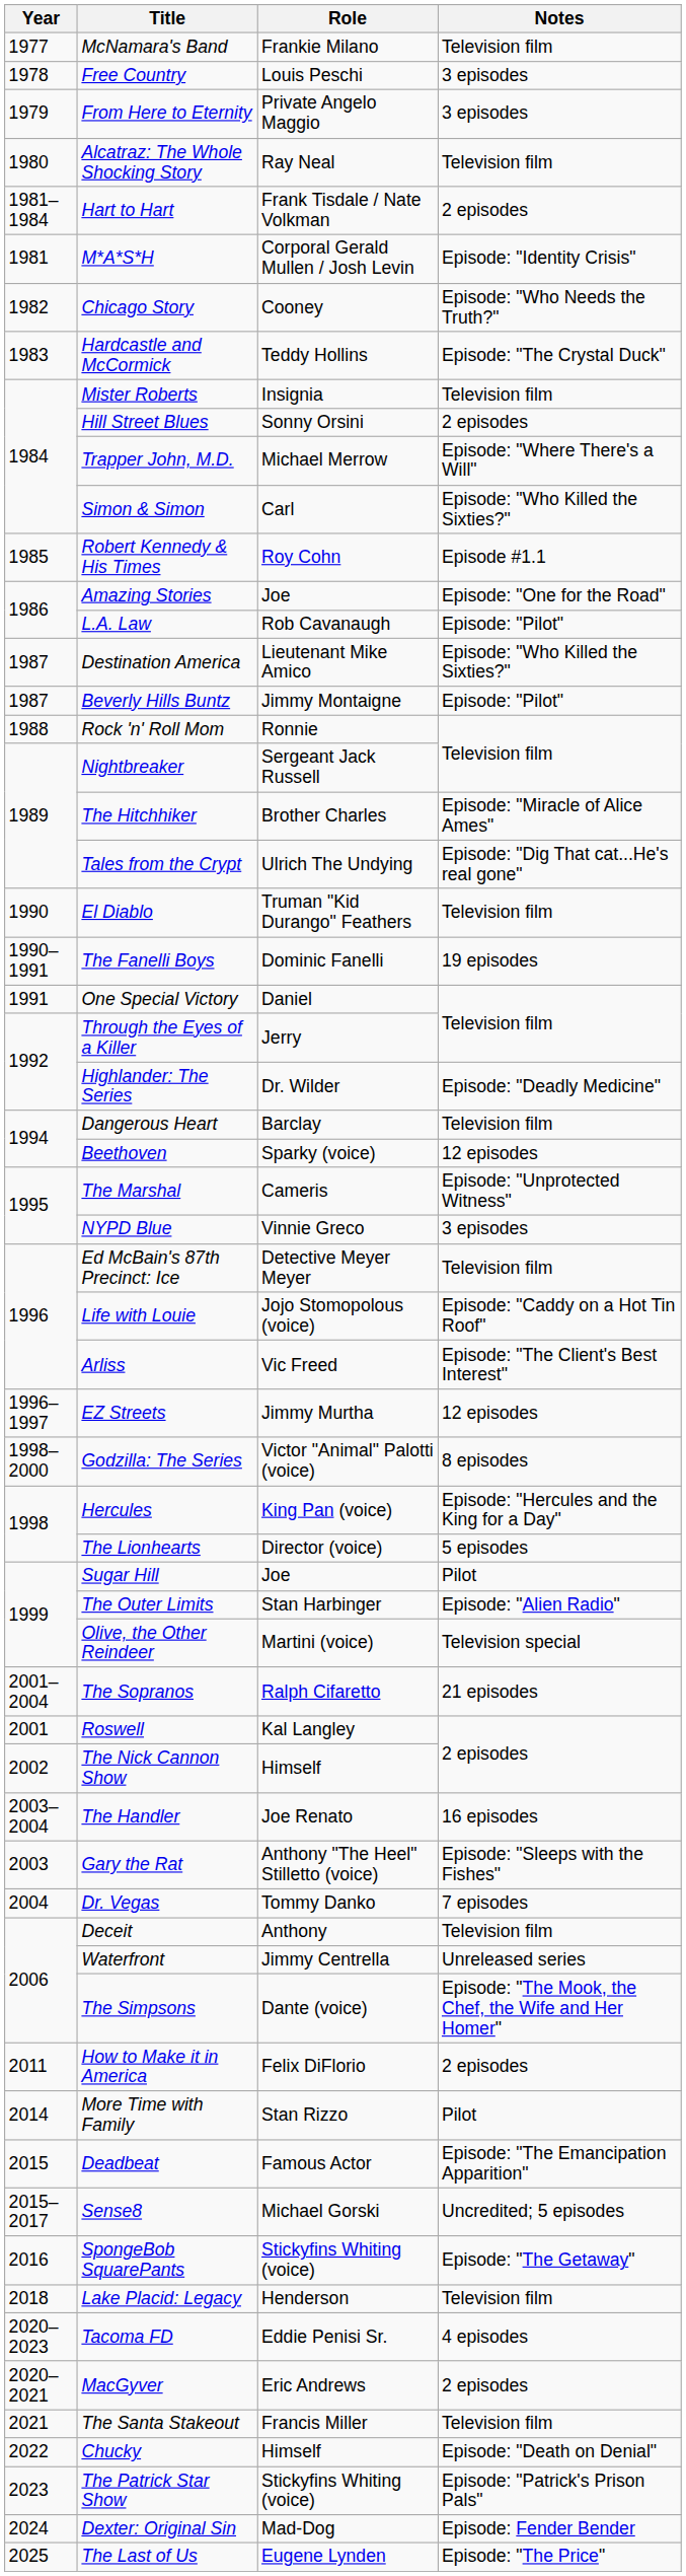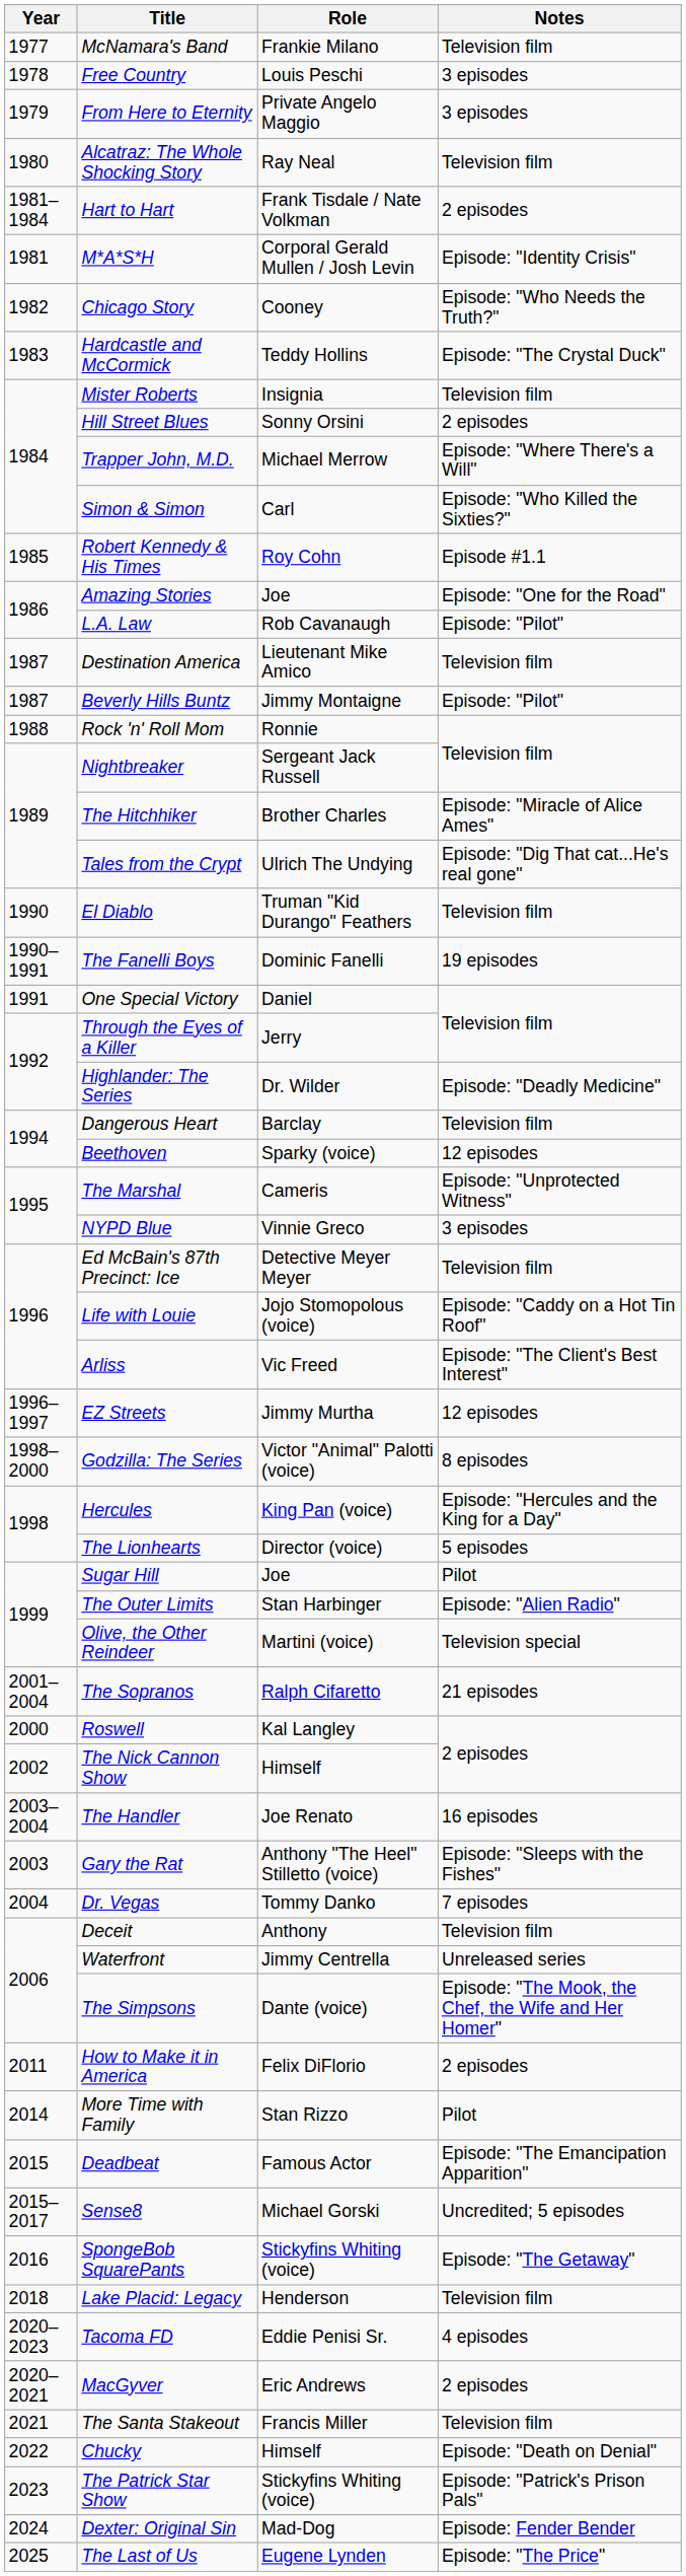 <table class="wikitable sortable">
 <tr>
 <th>Year</th>
 <th>Title</th>
 <th>Role</th>
 <th class="unsortable">Notes</th>
 </tr>
 <tr>
 <td>1977</td>
 <td><em>McNamara's Band</em></td>
 <td>Frankie Milano</td>
 <td>Television film</td>
 </tr>
 <tr>
 <td>1978</td>
 <td><em><a href='#'>Free Country</a></em></td>
 <td>Louis Peschi</td>
 <td>3 episodes</td>
 </tr>
 <tr>
 <td>1979</td>
 <td><em><a href='#'>From Here to Eternity</a></em></td>
 <td>Private Angelo Maggio</td>
 <td>3 episodes</td>
 </tr>
 <tr>
 <td>1980</td>
 <td><em><a href='#'>Alcatraz: The Whole Shocking Story</a></em></td>
 <td>Ray Neal</td>
 <td>Television film</td>
 </tr>
 <tr>
 <td>1981–1984</td>
 <td><em><a href='#'>Hart to Hart</a></em></td>
 <td>Frank Tisdale / Nate Volkman</td>
 <td>2 episodes</td>
 </tr>
 <tr>
 <td>1981</td>
 <td><em><a href='#'>M*A*S*H</a></em></td>
 <td>Corporal Gerald Mullen / Josh Levin</td>
 <td>Episode: "Identity Crisis"</td>
 </tr>
 <tr>
 <td>1982</td>
 <td><em><a href='#'>Chicago Story</a></em></td>
 <td>Cooney</td>
 <td>Episode: "Who Needs the Truth?"</td>
 </tr>
 <tr>
 <td>1983</td>
 <td><em><a href='#'>Hardcastle and McCormick</a></em></td>
 <td>Teddy Hollins</td>
 <td>Episode: "The Crystal Duck"</td>
 </tr>
 <tr>
 <td rowspan="4">1984</td>
 <td><em><a href='#'>Mister Roberts</a></em></td>
 <td>Insignia</td>
 <td>Television film</td>
 </tr>
 <tr>
 <td><em><a href='#'>Hill Street Blues</a></em></td>
 <td>Sonny Orsini</td>
 <td>2 episodes</td>
 </tr>
 <tr>
 <td><em><a href='#'>Trapper John, M.D.</a></em></td>
 <td>Michael Merrow</td>
 <td>Episode: "Where There's a Will"</td>
 </tr>
 <tr>
 <td><em><a href='#'>Simon & Simon</a></em></td>
 <td>Carl</td>
 <td>Episode: "Who Killed the Sixties?"</td>
 </tr>
 <tr>
 <td>1985</td>
 <td><em><a href='#'>Robert Kennedy & His Times</a></em></td>
 <td><a href='#'>Roy Cohn</a></td>
 <td>Episode #1.1</td>
 </tr>
 <tr>
 <td rowspan="2">1986</td>
 <td><em><a href='#'>Amazing Stories</a></em></td>
 <td>Joe</td>
 <td>Episode: "One for the Road"</td>
 </tr>
 <tr>
 <td><em><a href='#'>L.A. Law</a></em></td>
 <td>Rob Cavanaugh</td>
 <td>Episode: "Pilot"</td>
 </tr>
 <tr>
 <td>1987</td>
 <td><em>Destination America</em></td>
 <td>Lieutenant Mike Amico</td>
-<td>Episode: "Who Killed the Sixties?"</td>
+<td>Television film</td>
 </tr>
 <tr>
 <td>1987</td>
 <td><em><a href='#'>Beverly Hills Buntz</a></em></td>
 <td>Jimmy Montaigne</td>
 <td>Episode: "Pilot"</td>
 </tr>
 <tr>
 <td>1988</td>
 <td><em>Rock 'n' Roll Mom</em></td>
 <td>Ronnie</td>
 <td rowspan="2">Television film</td>
 </tr>
 <tr>
 <td rowspan="3">1989</td>
 <td><em><a href='#'>Nightbreaker</a></em></td>
 <td>Sergeant Jack Russell</td>
 </tr>
 <tr>
 <td data-sort-value="Hitchhiker, The"><em><a href='#'>The Hitchhiker</a></em></td>
 <td>Brother Charles</td>
 <td>Episode: "Miracle of Alice Ames"</td>
 </tr>
 <tr>
 <td><em><a href='#'>Tales from the Crypt</a></em></td>
 <td>Ulrich The Undying</td>
 <td>Episode: "Dig That cat...He's real gone"</td>
 </tr>
 <tr>
 <td>1990</td>
 <td><em><a href='#'>El Diablo</a></em></td>
 <td>Truman "Kid Durango" Feathers</td>
 <td>Television film</td>
 </tr>
 <tr>
 <td>1990–1991</td>
 <td data-sort-value="Fanelli Boys, The"><em><a href='#'>The Fanelli Boys</a></em></td>
 <td>Dominic Fanelli</td>
 <td>19 episodes</td>
 </tr>
 <tr>
 <td>1991</td>
 <td><em>One Special Victory</em></td>
 <td>Daniel</td>
 <td rowspan="2">Television film</td>
 </tr>
 <tr>
 <td rowspan="2">1992</td>
 <td><em><a href='#'>Through the Eyes of a Killer</a></em></td>
 <td>Jerry</td>
 </tr>
 <tr>
 <td><em><a href='#'>Highlander: The Series</a></em></td>
 <td>Dr. Wilder</td>
 <td>Episode: "Deadly Medicine"</td>
 </tr>
 <tr>
 <td rowspan="2">1994</td>
 <td><em>Dangerous Heart</em></td>
 <td>Barclay</td>
 <td>Television film</td>
 </tr>
 <tr>
 <td><em><a href='#'>Beethoven</a></em></td>
 <td>Sparky (voice)</td>
 <td>12 episodes</td>
 </tr>
 <tr>
 <td rowspan="2">1995</td>
 <td data-sort-value="Marshal, The"><em><a href='#'>The Marshal</a></em></td>
 <td>Cameris</td>
 <td>Episode: "Unprotected Witness"</td>
 </tr>
 <tr>
 <td><em><a href='#'>NYPD Blue</a></em></td>
 <td>Vinnie Greco</td>
 <td>3 episodes</td>
 </tr>
 <tr>
 <td rowspan="3">1996</td>
 <td><em>Ed McBain's 87th Precinct: Ice</em></td>
 <td>Detective Meyer Meyer</td>
 <td>Television film</td>
 </tr>
 <tr>
 <td><em><a href='#'>Life with Louie</a></em></td>
 <td>Jojo Stomopolous (voice)</td>
 <td>Episode: "Caddy on a Hot Tin Roof"</td>
 </tr>
 <tr>
 <td><em><a href='#'>Arliss</a></em></td>
 <td>Vic Freed</td>
 <td>Episode: "The Client's Best Interest"</td>
 </tr>
 <tr>
 <td>1996–1997</td>
 <td><em><a href='#'>EZ Streets</a></em></td>
 <td>Jimmy Murtha</td>
 <td>12 episodes</td>
 </tr>
 <tr>
 <td>1998–2000</td>
 <td><em><a href='#'>Godzilla: The Series</a></em></td>
 <td>Victor "Animal" Palotti (voice)</td>
 <td>8 episodes</td>
 </tr>
 <tr>
 <td rowspan="2">1998</td>
 <td><em><a href='#'>Hercules</a></em></td>
 <td><a href='#'>King Pan</a> (voice)</td>
 <td>Episode: "Hercules and the King for a Day"</td>
 </tr>
 <tr>
 <td data-sort-value="Lionhearts, The"><em><a href='#'>The Lionhearts</a></em></td>
 <td>Director (voice)</td>
 <td>5 episodes</td>
 </tr>
 <tr>
 <td rowspan="3">1999</td>
 <td><em><a href='#'>Sugar Hill</a></em></td>
 <td>Joe</td>
 <td>Pilot</td>
 </tr>
 <tr>
 <td data-sort-value="Outer Limits, The"><em><a href='#'>The Outer Limits</a></em></td>
 <td>Stan Harbinger</td>
 <td>Episode: "<a href='#'>Alien Radio</a>"</td>
 </tr>
 <tr>
 <td><em><a href='#'>Olive, the Other Reindeer</a></em></td>
 <td>Martini (voice)</td>
 <td>Television special</td>
 </tr>
 <tr>
 <td>2001–2004</td>
 <td data-sort-value="Sopranos, The"><em><a href='#'>The Sopranos</a></em></td>
 <td><a href='#'>Ralph Cifaretto</a></td>
 <td>21 episodes</td>
 </tr>
 <tr>
-<td>2001</td>
+<td>2000</td>
 <td><em><a href='#'>Roswell</a></em></td>
 <td>Kal Langley</td>
 <td rowspan="2">2 episodes</td>
 </tr>
 <tr>
 <td>2002</td>
 <td data-sort-value="Nick Cannon Show, The"><em><a href='#'>The Nick Cannon Show</a></em></td>
 <td>Himself</td>
 </tr>
 <tr>
 <td>2003–2004</td>
 <td data-sort-value="Handler, The"><em><a href='#'>The Handler</a></em></td>
 <td>Joe Renato</td>
 <td>16 episodes</td>
 </tr>
 <tr>
 <td>2003</td>
 <td><em><a href='#'>Gary the Rat</a></em></td>
 <td>Anthony "The Heel" Stilletto (voice)</td>
 <td>Episode: "Sleeps with the Fishes"</td>
 </tr>
 <tr>
 <td>2004</td>
 <td><em><a href='#'>Dr. Vegas</a></em></td>
 <td>Tommy Danko</td>
 <td>7 episodes</td>
 </tr>
 <tr>
 <td rowspan="3">2006</td>
 <td><em>Deceit</em></td>
 <td>Anthony</td>
 <td>Television film</td>
 </tr>
 <tr>
 <td><em>Waterfront</em></td>
 <td>Jimmy Centrella</td>
 <td>Unreleased series</td>
 </tr>
 <tr>
 <td data-sort-value="Simpsons, The"><em><a href='#'>The Simpsons</a></em></td>
 <td>Dante (voice)</td>
 <td>Episode: "<a href='#'>The Mook, the Chef, the Wife and Her Homer</a>"</td>
 </tr>
 <tr>
 <td>2011</td>
 <td><em><a href='#'>How to Make it in America</a></em></td>
 <td>Felix DiFlorio</td>
 <td>2 episodes</td>
 </tr>
 <tr>
 <td>2014</td>
 <td><em>More Time with Family</em></td>
 <td>Stan Rizzo</td>
 <td>Pilot</td>
 </tr>
 <tr>
 <td>2015</td>
 <td><em><a href='#'>Deadbeat</a></em></td>
 <td>Famous Actor</td>
 <td>Episode: "The Emancipation Apparition"</td>
 </tr>
 <tr>
 <td>2015–2017</td>
 <td><em><a href='#'>Sense8</a></em></td>
 <td>Michael Gorski</td>
 <td>Uncredited; 5 episodes</td>
 </tr>
 <tr>
 <td>2016</td>
 <td><em><a href='#'>SpongeBob SquarePants</a></em></td>
 <td><a href='#'>Stickyfins Whiting</a> (voice)</td>
 <td>Episode: "<a href='#'>The Getaway</a>"</td>
 </tr>
 <tr>
 <td>2018</td>
 <td><em><a href='#'>Lake Placid: Legacy</a></em></td>
 <td>Henderson</td>
 <td>Television film</td>
 </tr>
 <tr>
 <td>2020–2023</td>
 <td><em><a href='#'>Tacoma FD</a></em></td>
 <td>Eddie Penisi Sr.</td>
 <td>4 episodes</td>
 </tr>
 <tr>
 <td>2020–2021</td>
 <td><em><a href='#'>MacGyver</a></em></td>
 <td>Eric Andrews</td>
 <td>2 episodes</td>
 </tr>
 <tr>
 <td>2021</td>
 <td data-sort-value="Santa Stakeout, The"><em>The Santa Stakeout</em></td>
 <td>Francis Miller</td>
 <td>Television film</td>
 </tr>
 <tr>
 <td>2022</td>
 <td><em><a href='#'>Chucky</a></em></td>
 <td>Himself</td>
 <td>Episode: "Death on Denial"</td>
 </tr>
 <tr>
 <td>2023</td>
 <td><em><a href='#'>The Patrick Star Show</a></em></td>
 <td>Stickyfins Whiting (voice)</td>
 <td>Episode: "Patrick's Prison Pals"</td>
 </tr>
 <tr>
 <td>2024</td>
 <td><em><a href='#'>Dexter: Original Sin</a></em></td>
 <td>Mad-Dog</td>
 <td>Episode: <a href='#'>Fender Bender</a></td>
 </tr>
 <tr>
 <td>2025</td>
 <td><em><a href='#'>The Last of Us</a></em></td>
 <td><a href='#'>Eugene Lynden</a></td>
 <td>Episode: "<a href='#'>The Price</a>"</td>
 </tr>
 </table>
